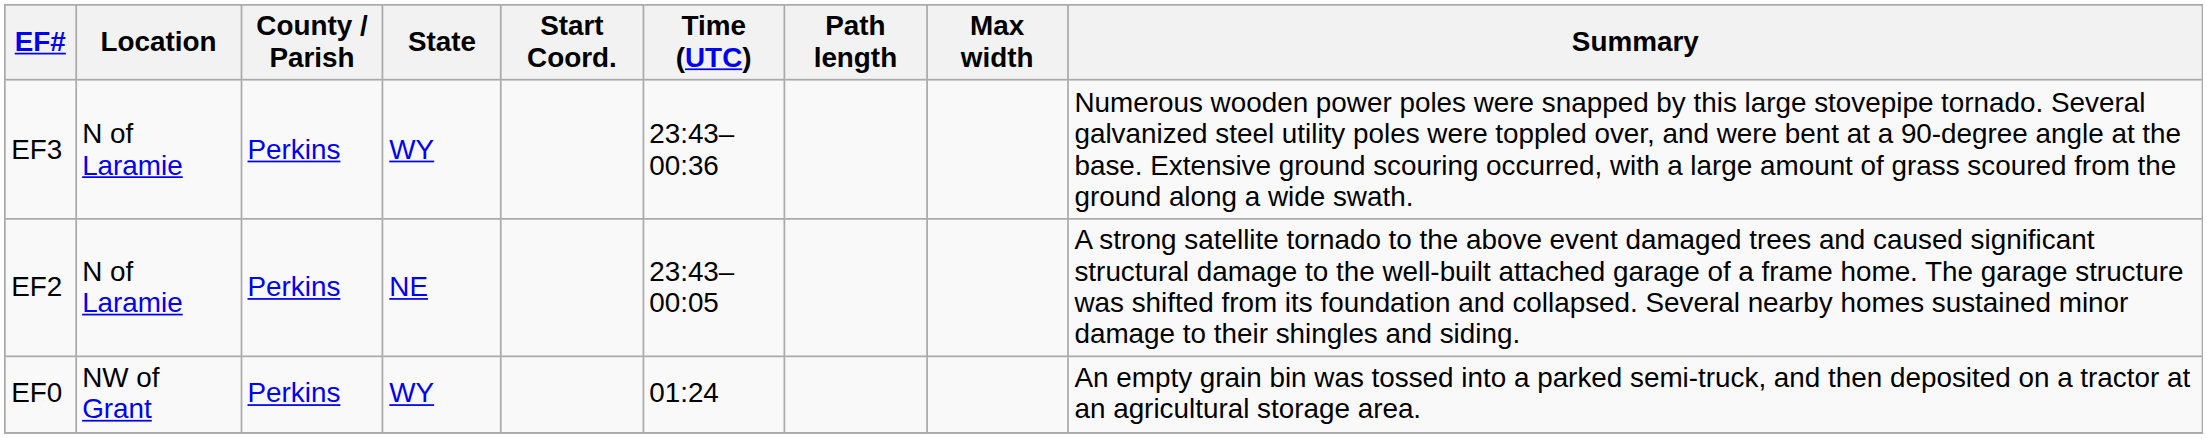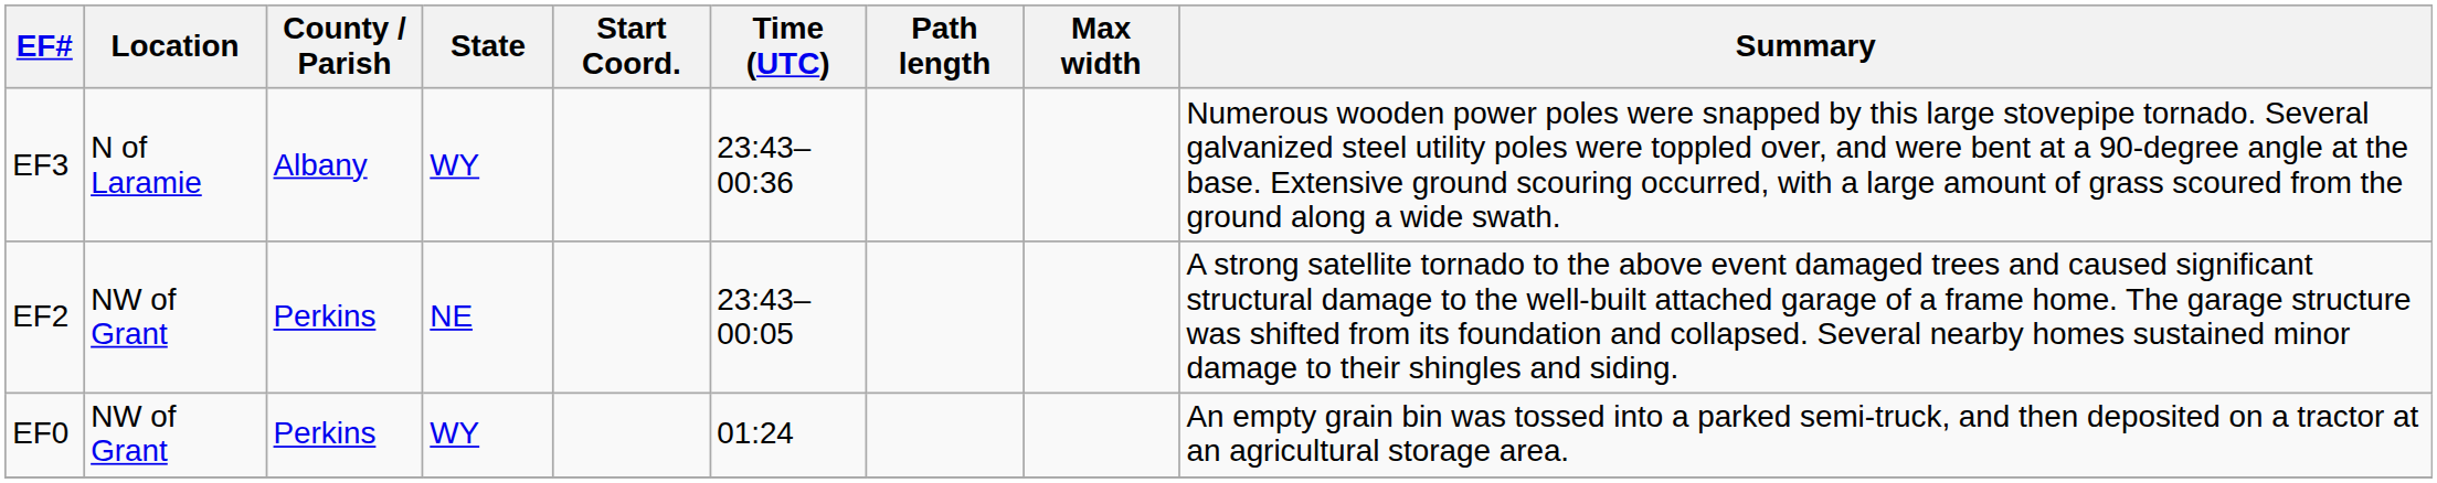 <table class="wikitable sortable" style="width:100%;">
 <tr>
 <th scope="col"  style="width:3%; text-align:center;"><a href='#'>EF#</a></th>
 <th scope="col"  style="width:7%; text-align:center;" class="unsortable">Location</th>
 <th scope="col"  style="width:6%; text-align:center;" class="unsortable">County / Parish</th>
 <th scope="col"  style="width:5%; text-align:center;">State</th>
 <th scope="col"  style="width:6%; text-align:center;">Start Coord.</th>
 <th scope="col"  style="width:6%; text-align:center;">Time (<a href='#'>UTC</a>)</th>
 <th scope="col"  style="width:6%; text-align:center;">Path length</th>
 <th scope="col"  style="width:6%; text-align:center;">Max width</th>
 <th scope="col" class="unsortable" style="width:48%; text-align:center;">Summary</th>
 </tr>
 <tr>
 <td bgcolor=>EF3</td>
 <td>N of <a href='#'>Laramie</a></td>
-<td><a href='#'>Perkins</a></td>
+<td><a href='#'>Albany</a></td>
 <td><a href='#'>WY</a></td>
 <td></td>
 <td>23:43–00:36</td>
 <td></td>
 <td></td>
 <td>Numerous wooden power poles were snapped by this large stovepipe tornado. Several galvanized steel utility poles were toppled over, and were bent at a 90-degree angle at the base. Extensive ground scouring occurred, with a large amount of grass scoured from the ground along a wide swath.</td>
 </tr>
 <tr>
 <td bgcolor=>EF2</td>
-<td>N of <a href='#'>Laramie</a></td>
+<td>NW of <a href='#'>Grant</a></td>
 <td><a href='#'>Perkins</a></td>
 <td><a href='#'>NE</a></td>
 <td></td>
 <td>23:43–00:05</td>
 <td></td>
 <td></td>
 <td>A strong satellite tornado to the above event damaged trees and caused significant structural damage to the well-built attached garage of a frame home. The garage structure was shifted from its foundation and collapsed. Several nearby homes sustained minor damage to their shingles and siding.</td>
 </tr>
 <tr>
 <td bgcolor=>EF0</td>
 <td>NW of <a href='#'>Grant</a></td>
 <td><a href='#'>Perkins</a></td>
 <td><a href='#'>WY</a></td>
 <td></td>
 <td>01:24</td>
 <td></td>
 <td></td>
 <td>An empty grain bin was tossed into a parked semi-truck, and then deposited on a tractor at an agricultural storage area.</td>
 </tr>
 <tr>
 </tr>
 </table>
